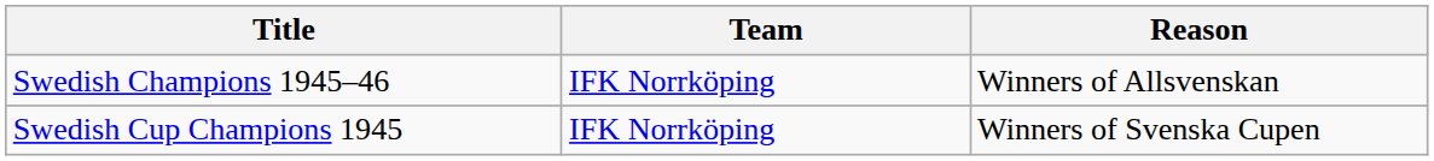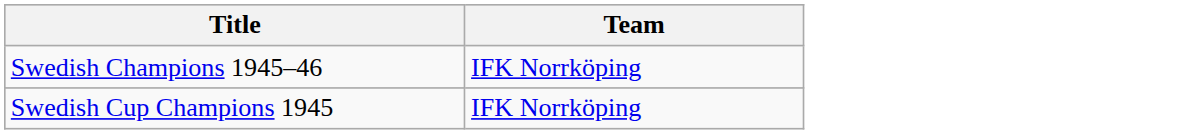 <table class="wikitable" style="text-align: left;">
 <tr>
 <th style="width: 275px;">Title</th>
 <th style="width: 200px;">Team</th>
-<th style="width: 225px;">Reason</th>
 </tr>
 <tr>
 <td><a href='#'>Swedish Champions</a> 1945–46</td>
 <td><a href='#'>IFK Norrköping</a></td>
-<td>Winners of Allsvenskan</td>
 </tr>
 <tr>
 <td><a href='#'>Swedish Cup Champions</a> 1945</td>
 <td><a href='#'>IFK Norrköping</a></td>
-<td>Winners of Svenska Cupen</td>
 </tr>
 </table>
